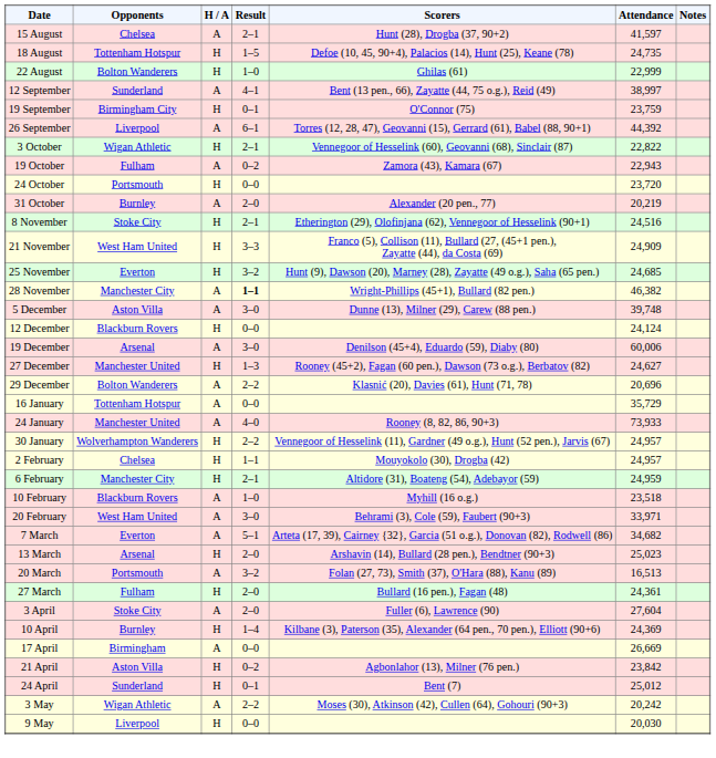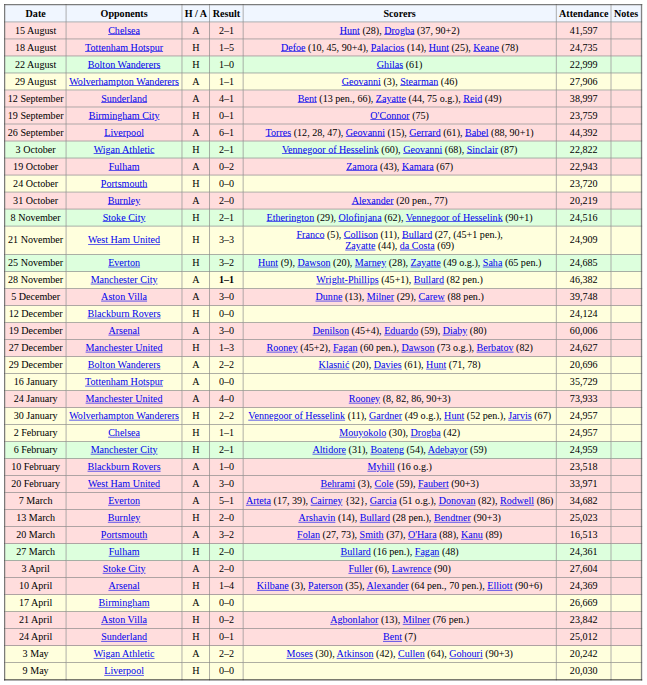 <table border="2" cellpadding="4" style="border-collapse:collapse; text-align:center;">
 <tr bgcolor="#f0f6ff">
 <th>Date</th>
 <th>Opponents</th>
 <th>H / A</th>
 <th>Result</th>
 <th>Scorers</th>
 <th>Attendance</th>
 <th>Notes</th>
 </tr>
 <tr style="background: #ffdddd;">
 <td>15 August</td>
 <td><a href='#'>Chelsea</a></td>
 <td>A</td>
 <td>2–1</td>
 <td><a href='#'>Hunt</a> (28), <a href='#'>Drogba</a> (37, 90+2)</td>
 <td>41,597</td>
 <td> </td>
 </tr>
 <tr style="background: #ffdddd;">
 <td>18 August</td>
 <td><a href='#'>Tottenham Hotspur</a></td>
 <td>H</td>
 <td>1–5</td>
 <td><a href='#'>Defoe</a> (10, 45, 90+4), <a href='#'>Palacios</a> (14), <a href='#'>Hunt</a> (25), <a href='#'>Keane</a> (78)</td>
 <td>24,735</td>
 <td> </td>
 </tr>
 <tr style="background: #ddffdd;">
 <td>22 August</td>
 <td><a href='#'>Bolton Wanderers</a></td>
 <td>H</td>
 <td>1–0</td>
 <td><a href='#'>Ghilas</a> (61)</td>
 <td>22,999</td>
+<td> </td>
+</tr>
+<tr style="background: #ffffdd;">
+<td>29 August</td>
+<td><a href='#'>Wolverhampton Wanderers</a></td>
+<td>A</td>
+<td>1–1</td>
+<td><a href='#'>Geovanni</a> (3), <a href='#'>Stearman</a> (46)</td>
+<td>27,906</td>
 <td> </td>
 </tr>
 <tr style="background: #ffdddd;">
 <td>12 September</td>
 <td><a href='#'>Sunderland</a></td>
 <td>A</td>
 <td>4–1</td>
 <td><a href='#'>Bent</a> (13 pen., 66), <a href='#'>Zayatte</a> (44, 75 o.g.), <a href='#'>Reid</a> (49)</td>
 <td>38,997</td>
 <td> </td>
 </tr>
 <tr style="background: #ffdddd;">
 <td>19 September</td>
 <td><a href='#'>Birmingham City</a></td>
 <td>H</td>
 <td>0–1</td>
 <td><a href='#'>O'Connor</a> (75)</td>
 <td>23,759</td>
 <td> </td>
 </tr>
 <tr style="background: #ffdddd;">
 <td>26 September</td>
 <td><a href='#'>Liverpool</a></td>
 <td>A</td>
 <td>6–1</td>
 <td><a href='#'>Torres</a> (12, 28, 47), <a href='#'>Geovanni</a> (15), <a href='#'>Gerrard</a> (61), <a href='#'>Babel</a> (88, 90+1)</td>
 <td>44,392</td>
 <td> </td>
 </tr>
 <tr style="background: #ddffdd;">
 <td>3 October</td>
 <td><a href='#'>Wigan Athletic</a></td>
 <td>H</td>
 <td>2–1</td>
 <td><a href='#'>Vennegoor of Hesselink</a> (60), <a href='#'>Geovanni</a> (68), <a href='#'>Sinclair</a> (87)</td>
 <td>22,822</td>
 <td> </td>
 </tr>
 <tr style="background: #ffdddd;">
 <td>19 October</td>
 <td><a href='#'>Fulham</a></td>
 <td>A</td>
 <td>0–2</td>
 <td><a href='#'>Zamora</a> (43), <a href='#'>Kamara</a> (67)</td>
 <td>22,943</td>
 <td> </td>
 </tr>
 <tr style="background: #ffffdd;">
 <td>24 October</td>
 <td><a href='#'>Portsmouth</a></td>
 <td>H</td>
 <td>0–0</td>
 <td></td>
 <td>23,720</td>
 <td> </td>
 </tr>
 <tr style="background: #ffdddd;">
 <td>31 October</td>
 <td><a href='#'>Burnley</a></td>
 <td>A</td>
 <td>2–0</td>
 <td><a href='#'>Alexander</a> (20 pen., 77)</td>
 <td>20,219</td>
 <td> </td>
 </tr>
 <tr style="background: #ddffdd;">
 <td>8 November</td>
 <td><a href='#'>Stoke City</a></td>
 <td>H</td>
 <td>2–1</td>
 <td><a href='#'>Etherington</a> (29), <a href='#'>Olofinjana</a> (62), <a href='#'>Vennegoor of Hesselink</a> (90+1)</td>
 <td>24,516</td>
 <td> </td>
 </tr>
 <tr style="background: #ffffdd;">
 <td>21 November</td>
 <td><a href='#'>West Ham United</a></td>
 <td>H</td>
 <td>3–3</td>
 <td><a href='#'>Franco</a> (5), <a href='#'>Collison</a> (11), <a href='#'>Bullard</a> (27, (45+1 pen.),<br><a href='#'>Zayatte</a> (44), <a href='#'>da Costa</a> (69)</td>
 <td>24,909</td>
 <td> </td>
 </tr>
 <tr style="background: #ddffdd;">
 <td>25 November</td>
 <td><a href='#'>Everton</a></td>
 <td>H</td>
 <td>3–2</td>
 <td><a href='#'>Hunt</a> (9), <a href='#'>Dawson</a> (20), <a href='#'>Marney</a> (28), <a href='#'>Zayatte</a> (49 o.g.), <a href='#'>Saha</a> (65 pen.)</td>
 <td>24,685</td>
 <td> </td>
 </tr>
 <tr style="background: #ffffdd;">
 <td>28 November</td>
 <td><a href='#'>Manchester City</a></td>
 <td>A</td>
 <td><strong>1–1</strong></td>
 <td><a href='#'>Wright-Phillips</a> (45+1), <a href='#'>Bullard</a> (82 pen.)</td>
 <td>46,382</td>
 <td> </td>
 </tr>
 <tr style="background: #ffdddd;">
 <td>5 December</td>
 <td><a href='#'>Aston Villa</a></td>
 <td>A</td>
 <td>3–0</td>
 <td><a href='#'>Dunne</a> (13), <a href='#'>Milner</a> (29), <a href='#'>Carew</a> (88 pen.)</td>
 <td>39,748</td>
 <td> </td>
 </tr>
 <tr style="background: #ffffdd;">
 <td>12 December</td>
 <td><a href='#'>Blackburn Rovers</a></td>
 <td>H</td>
 <td>0–0</td>
 <td></td>
 <td>24,124</td>
 <td> </td>
 </tr>
 <tr style="background: #ffdddd;">
 <td>19 December</td>
 <td><a href='#'>Arsenal</a></td>
 <td>A</td>
 <td>3–0</td>
 <td><a href='#'>Denilson</a> (45+4), <a href='#'>Eduardo</a> (59), <a href='#'>Diaby</a> (80)</td>
 <td>60,006</td>
 <td> </td>
 </tr>
 <tr style="background: #ffdddd;">
 <td>27 December</td>
 <td><a href='#'>Manchester United</a></td>
 <td>H</td>
 <td>1–3</td>
 <td><a href='#'>Rooney</a> (45+2), <a href='#'>Fagan</a> (60 pen.), <a href='#'>Dawson</a> (73 o.g.), <a href='#'>Berbatov</a> (82)</td>
 <td>24,627</td>
 <td> </td>
 </tr>
 <tr style="background: #ffffdd;">
 <td>29 December</td>
 <td><a href='#'>Bolton Wanderers</a></td>
 <td>A</td>
 <td>2–2</td>
 <td><a href='#'>Klasnić</a> (20), <a href='#'>Davies</a> (61), <a href='#'>Hunt</a> (71, 78)</td>
 <td>20,696</td>
 <td> </td>
 </tr>
 <tr style="background: #ffffdd;">
 <td>16 January</td>
 <td><a href='#'>Tottenham Hotspur</a></td>
 <td>A</td>
 <td>0–0</td>
 <td></td>
 <td>35,729</td>
 <td> </td>
 </tr>
 <tr style="background: #ffdddd;">
 <td>24 January</td>
 <td><a href='#'>Manchester United</a></td>
 <td>A</td>
 <td>4–0</td>
 <td><a href='#'>Rooney</a> (8, 82, 86, 90+3)</td>
 <td>73,933</td>
 <td> </td>
 </tr>
 <tr style="background: #ffffdd;">
 <td>30 January</td>
 <td><a href='#'>Wolverhampton Wanderers</a></td>
 <td>H</td>
 <td>2–2</td>
 <td><a href='#'>Vennegoor of Hesselink</a> (11), <a href='#'>Gardner</a> (49 o.g.), <a href='#'>Hunt</a> (52 pen.), <a href='#'>Jarvis</a> (67)</td>
 <td>24,957</td>
 <td> </td>
 </tr>
 <tr style="background: #ffffdd;">
 <td>2 February</td>
 <td><a href='#'>Chelsea</a></td>
 <td>H</td>
 <td>1–1</td>
 <td><a href='#'>Mouyokolo</a> (30), <a href='#'>Drogba</a> (42)</td>
 <td>24,957</td>
 <td> </td>
 </tr>
 <tr style="background: #ddffdd;">
 <td>6 February</td>
 <td><a href='#'>Manchester City</a></td>
 <td>H</td>
 <td>2–1</td>
 <td><a href='#'>Altidore</a> (31), <a href='#'>Boateng</a> (54), <a href='#'>Adebayor</a> (59)</td>
 <td>24,959</td>
 <td> </td>
 </tr>
 <tr style="background: #ffdddd;">
 <td>10 February</td>
 <td><a href='#'>Blackburn Rovers</a></td>
 <td>A</td>
 <td>1–0</td>
 <td><a href='#'>Myhill</a> (16 o.g.)</td>
 <td>23,518</td>
 <td> </td>
 </tr>
 <tr style="background: #ffdddd;">
 <td>20 February</td>
 <td><a href='#'>West Ham United</a></td>
 <td>A</td>
 <td>3–0</td>
 <td><a href='#'>Behrami</a> (3), <a href='#'>Cole</a> (59), <a href='#'>Faubert</a> (90+3)</td>
 <td>33,971</td>
 <td> </td>
 </tr>
 <tr style="background: #ffdddd;">
 <td>7 March</td>
 <td><a href='#'>Everton</a></td>
 <td>A</td>
 <td>5–1</td>
 <td><a href='#'>Arteta</a> (17, 39), <a href='#'>Cairney</a> {32}, <a href='#'>Garcia</a> (51 o.g.), <a href='#'>Donovan</a> (82), <a href='#'>Rodwell</a> (86)</td>
 <td>34,682</td>
 <td> </td>
 </tr>
 <tr style="background: #ffdddd;">
 <td>13 March</td>
-<td><a href='#'>Arsenal</a></td>
+<td><a href='#'>Burnley</a></td>
 <td>H</td>
 <td>2–0</td>
 <td><a href='#'>Arshavin</a> (14), <a href='#'>Bullard</a> (28 pen.), <a href='#'>Bendtner</a> (90+3)</td>
 <td>25,023</td>
 <td> </td>
 </tr>
 <tr style="background: #ffdddd;">
 <td>20 March</td>
 <td><a href='#'>Portsmouth</a></td>
 <td>A</td>
 <td>3–2</td>
 <td><a href='#'>Folan</a> (27, 73), <a href='#'>Smith</a> (37), <a href='#'>O'Hara</a> (88), <a href='#'>Kanu</a> (89)</td>
 <td>16,513</td>
 <td> </td>
 </tr>
 <tr style="background: #ddffdd;">
 <td>27 March</td>
 <td><a href='#'>Fulham</a></td>
 <td>H</td>
 <td>2–0</td>
 <td><a href='#'>Bullard</a> (16 pen.), <a href='#'>Fagan</a> (48)</td>
 <td>24,361</td>
 <td> </td>
 </tr>
 <tr style="background: #ffdddd;">
 <td>3 April</td>
 <td><a href='#'>Stoke City</a></td>
 <td>A</td>
 <td>2–0</td>
 <td><a href='#'>Fuller</a> (6), <a href='#'>Lawrence</a> (90)</td>
 <td>27,604</td>
 <td> </td>
 </tr>
 <tr style="background: #ffdddd;">
 <td>10 April</td>
-<td><a href='#'>Burnley</a></td>
+<td><a href='#'>Arsenal</a></td>
 <td>H</td>
 <td>1–4</td>
 <td><a href='#'>Kilbane</a> (3), <a href='#'>Paterson</a> (35), <a href='#'>Alexander</a> (64 pen., 70 pen.), <a href='#'>Elliott</a> (90+6)</td>
 <td>24,369</td>
 <td> </td>
 </tr>
 <tr style="background: #ffffdd;">
 <td>17 April</td>
 <td><a href='#'>Birmingham</a></td>
 <td>A</td>
 <td>0–0</td>
 <td></td>
 <td>26,669</td>
 <td> </td>
 </tr>
 <tr style="background: #ffdddd;">
 <td>21 April</td>
 <td><a href='#'>Aston Villa</a></td>
 <td>H</td>
 <td>0–2</td>
 <td><a href='#'>Agbonlahor</a> (13), <a href='#'>Milner</a> (76 pen.)</td>
 <td>23,842</td>
 <td> </td>
 </tr>
 <tr style="background: #ffdddd;">
 <td>24 April</td>
 <td><a href='#'>Sunderland</a></td>
 <td>H</td>
 <td>0–1</td>
 <td><a href='#'>Bent</a> (7)</td>
 <td>25,012</td>
 <td> </td>
 </tr>
 <tr style="background: #ffffdd;">
 <td>3 May</td>
 <td><a href='#'>Wigan Athletic</a></td>
 <td>A</td>
 <td>2–2</td>
 <td><a href='#'>Moses</a> (30), <a href='#'>Atkinson</a> (42), <a href='#'>Cullen</a> (64), <a href='#'>Gohouri</a> (90+3)</td>
 <td>20,242</td>
 <td> </td>
 </tr>
 <tr style="background: #ffffdd;">
 <td>9 May</td>
 <td><a href='#'>Liverpool</a></td>
 <td>H</td>
 <td>0–0</td>
 <td></td>
 <td>20,030</td>
 <td> </td>
 </tr>
 </table>
